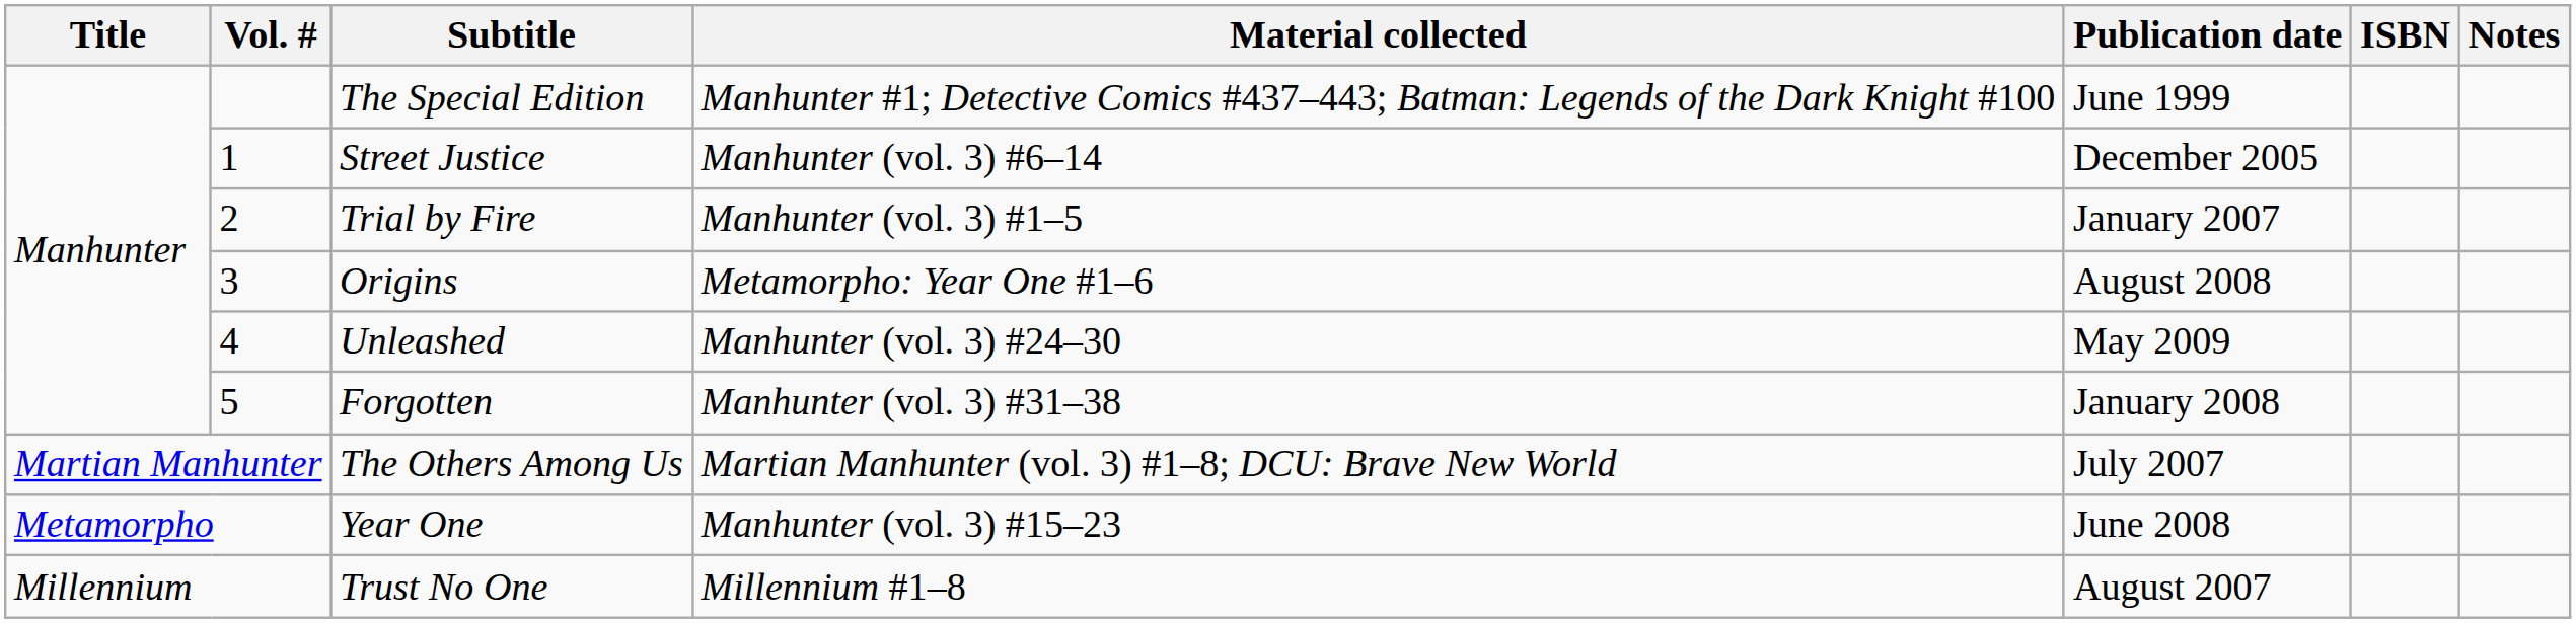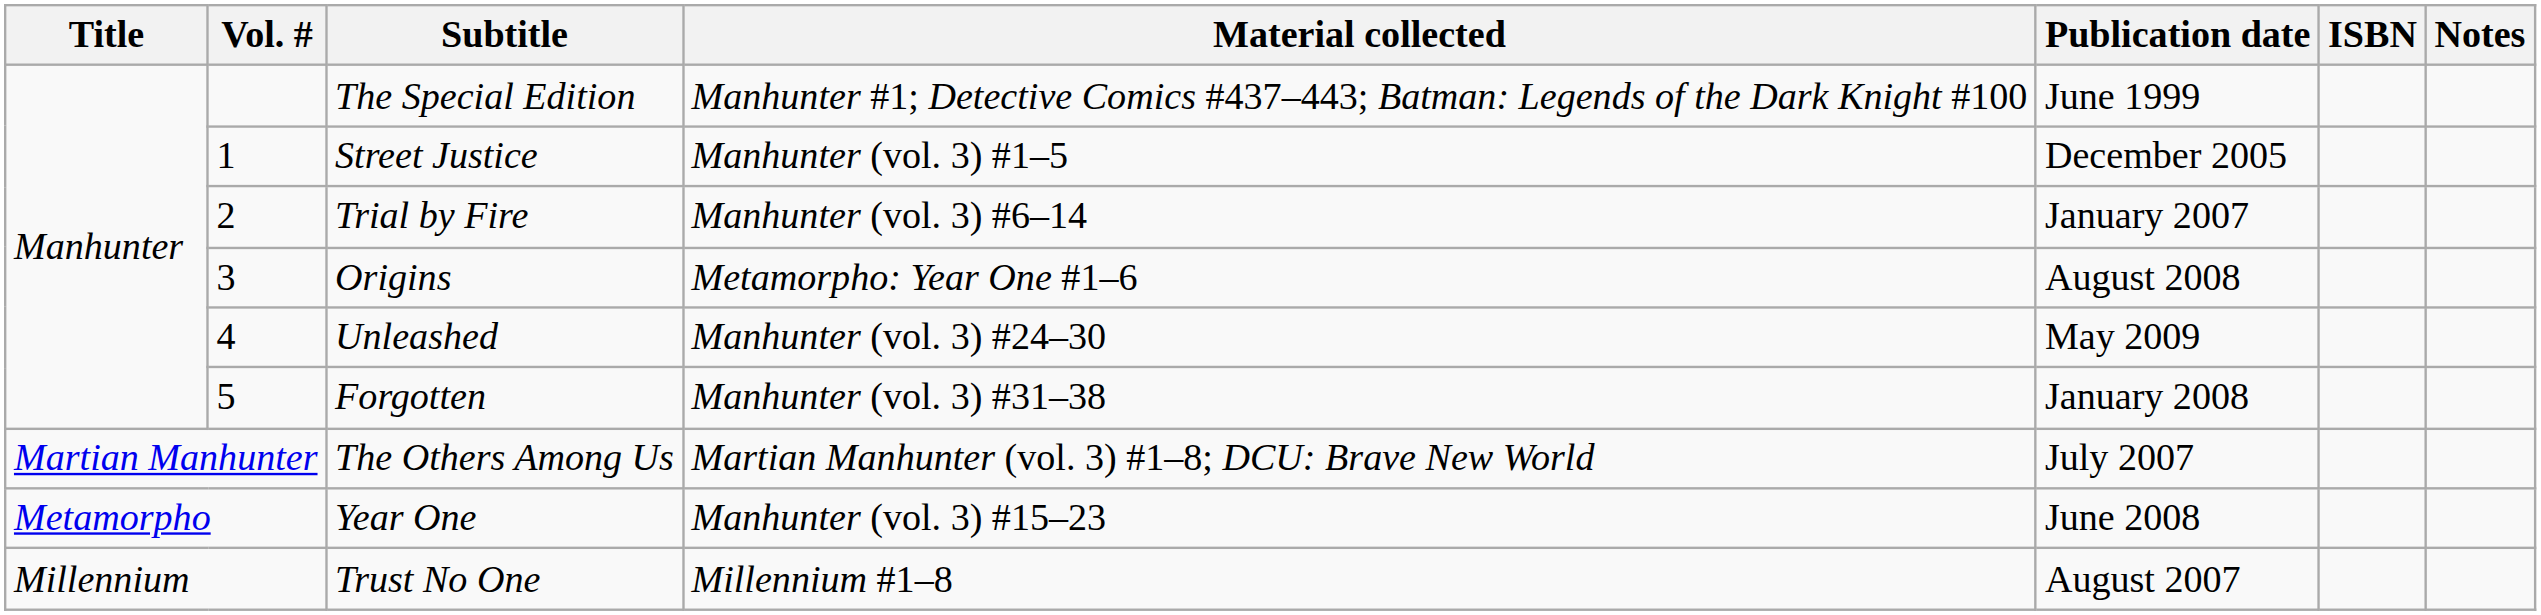 <table class="wikitable">
 <tr>
 <th>Title</th>
 <th>Vol. #</th>
 <th>Subtitle</th>
 <th>Material collected</th>
 <th>Publication date</th>
 <th>ISBN</th>
 <th>Notes</th>
 </tr>
 <tr>
 <td rowspan="6"><em>Manhunter</em></td>
 <td></td>
 <td><em>The Special Edition</em></td>
 <td><em>Manhunter</em> #1; <em>Detective Comics</em> #437–443; <em>Batman: Legends of the Dark Knight</em> #100</td>
 <td>June 1999</td>
 <td></td>
 <td></td>
 </tr>
 <tr>
 <td>1</td>
 <td><em>Street Justice</em></td>
-<td><em>Manhunter</em> (vol. 3) #6–14</td>
+<td><em>Manhunter</em> (vol. 3) #1–5</td>
 <td style=white-space:nowrap>December 2005</td>
 <td style=white-space:nowrap></td>
 <td></td>
 </tr>
 <tr>
 <td>2</td>
 <td><em>Trial by Fire</em></td>
-<td><em>Manhunter</em> (vol. 3) #1–5</td>
+<td><em>Manhunter</em> (vol. 3) #6–14</td>
 <td>January 2007</td>
 <td></td>
 <td></td>
 </tr>
 <tr>
 <td>3</td>
 <td><em>Origins</em></td>
 <td><em>Metamorpho: Year One</em> #1–6</td>
 <td>August 2008</td>
 <td></td>
 <td></td>
 </tr>
 <tr>
 <td>4</td>
 <td><em>Unleashed</em></td>
 <td><em>Manhunter</em> (vol. 3) #24–30</td>
 <td>May 2009</td>
 <td></td>
 <td></td>
 </tr>
 <tr>
 <td>5</td>
 <td><em>Forgotten</em></td>
 <td><em>Manhunter</em> (vol. 3) #31–38</td>
 <td>January 2008</td>
 <td></td>
 <td></td>
 </tr>
 <tr>
 <td colspan="2"><em><a href='#'>Martian Manhunter</a></em></td>
 <td><em>The Others Among Us</em></td>
 <td><em>Martian Manhunter</em> (vol. 3) #1–8; <em>DCU: Brave New World</em></td>
 <td>July 2007</td>
 <td></td>
 <td></td>
 </tr>
 <tr>
 <td colspan="2"><em><a href='#'>Metamorpho</a></em></td>
 <td><em>Year One</em></td>
 <td><em>Manhunter</em> (vol. 3) #15–23</td>
 <td>June 2008</td>
 <td></td>
 <td></td>
 </tr>
 <tr>
 <td colspan="2"><em>Millennium</em></td>
 <td><em>Trust No One</em></td>
 <td><em>Millennium</em> #1–8</td>
 <td>August 2007</td>
 <td></td>
 <td></td>
 </tr>
 </table>
